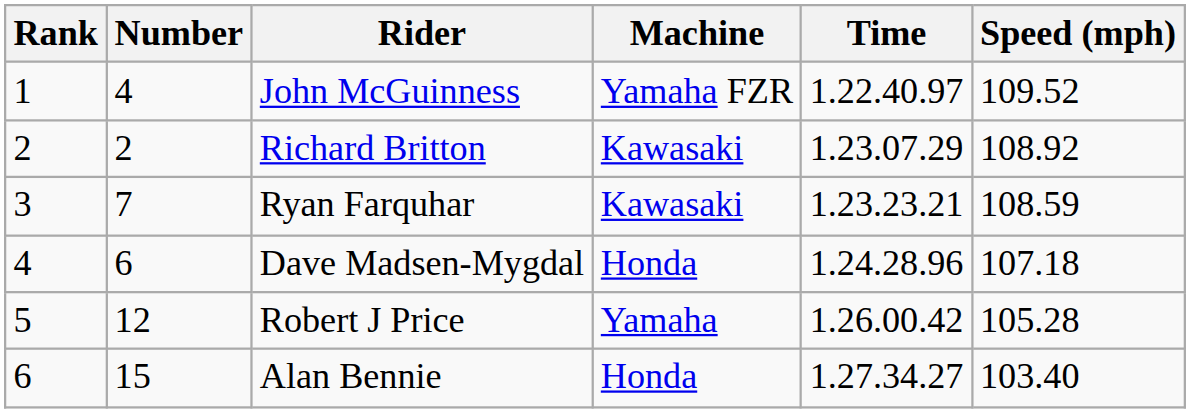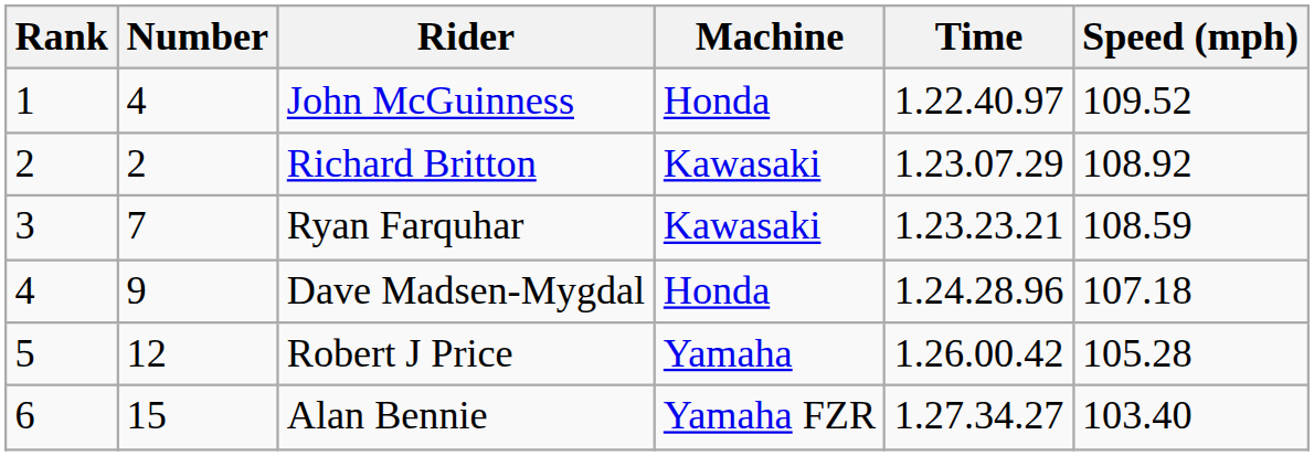 <table class="wikitable">
 <tr>
 <th>Rank</th>
 <th>Number</th>
 <th>Rider</th>
 <th>Machine</th>
 <th>Time</th>
 <th>Speed (mph)</th>
 </tr>
 <tr>
 <td>1</td>
 <td>4</td>
 <td> <a href='#'>John McGuinness</a></td>
-<td><a href='#'>Yamaha</a> FZR</td>
+<td><a href='#'>Honda</a></td>
 <td>1.22.40.97</td>
 <td>109.52</td>
 </tr>
 <tr>
 <td>2</td>
 <td>2</td>
 <td> <a href='#'>Richard Britton</a></td>
 <td><a href='#'>Kawasaki</a></td>
 <td>1.23.07.29</td>
 <td>108.92</td>
 </tr>
 <tr>
 <td>3</td>
 <td>7</td>
 <td> Ryan Farquhar</td>
 <td><a href='#'>Kawasaki</a></td>
 <td>1.23.23.21</td>
 <td>108.59</td>
 </tr>
 <tr>
 <td>4</td>
-<td>6</td>
+<td>9</td>
 <td> Dave Madsen-Mygdal</td>
 <td><a href='#'>Honda</a></td>
 <td>1.24.28.96</td>
 <td>107.18</td>
 </tr>
 <tr>
 <td>5</td>
 <td>12</td>
 <td> Robert J Price</td>
 <td><a href='#'>Yamaha</a></td>
 <td>1.26.00.42</td>
 <td>105.28</td>
 </tr>
 <tr>
 <td>6</td>
 <td>15</td>
 <td>Alan Bennie</td>
-<td><a href='#'>Honda</a></td>
+<td><a href='#'>Yamaha</a> FZR</td>
 <td>1.27.34.27</td>
 <td>103.40</td>
 </tr>
 </table>
